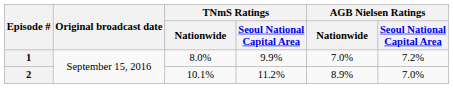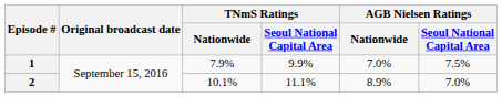 <table class=wikitable style="text-align:center">
 <tr>
 <th rowspan="2">Episode #</th>
 <th rowspan="2">Original broadcast date</th>
 <th colspan="2">TNmS Ratings</th>
 <th colspan="2">AGB Nielsen Ratings</th>
 </tr>
 <tr>
 <th width=100>Nationwide</th>
 <th width=100><a href='#'>Seoul National Capital Area</a></th>
 <th width=100>Nationwide</th>
 <th width=100><a href='#'>Seoul National Capital Area</a></th>
 </tr>
 <tr>
 <th>1</th>
 <td rowspan=2>September 15, 2016</td>
-<td>8.0%</td>
+<td>7.9%</td>
 <td>9.9%</td>
 <td>7.0%</td>
-<td>7.2%</td>
+<td>7.5%</td>
 </tr>
 <tr>
 <th>2</th>
 <td>10.1%</td>
-<td>11.2%</td>
+<td>11.1%</td>
 <td>8.9%</td>
 <td>7.0%</td>
 </tr>
 </table>
